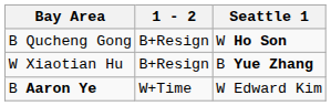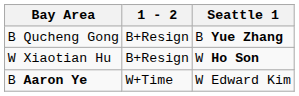 <table class="wikitable">
 <tr>
 <th>Bay Area</th>
 <th>1 - 2</th>
 <th>Seattle 1</th>
 </tr>
 <tr>
 <td>B Qucheng Gong</td>
 <td>B+Resign</td>
-<td>W <strong>Ho Son</strong></td>
+<td>B <strong>Yue Zhang</strong></td>
 </tr>
 <tr>
 <td>W Xiaotian Hu</td>
 <td>B+Resign</td>
-<td>B <strong>Yue Zhang</strong></td>
+<td>W <strong>Ho Son</strong></td>
 </tr>
 <tr>
 <td>B <strong>Aaron Ye</strong></td>
 <td>W+Time</td>
 <td>W Edward Kim</td>
 </tr>
 </table>
